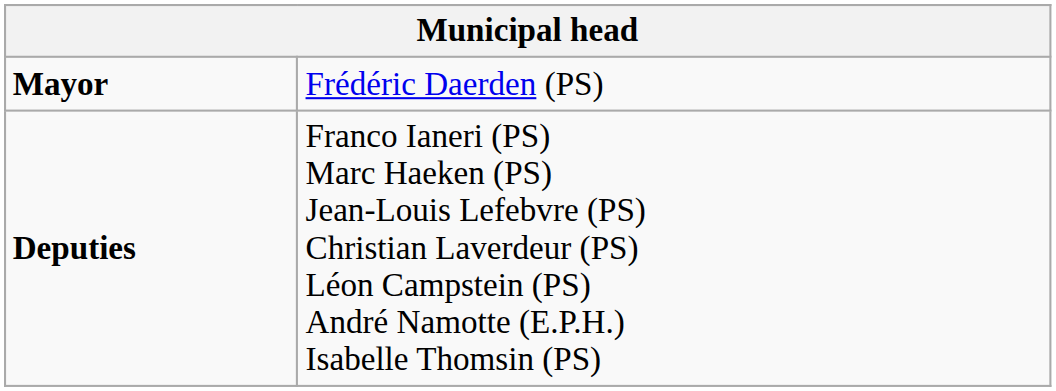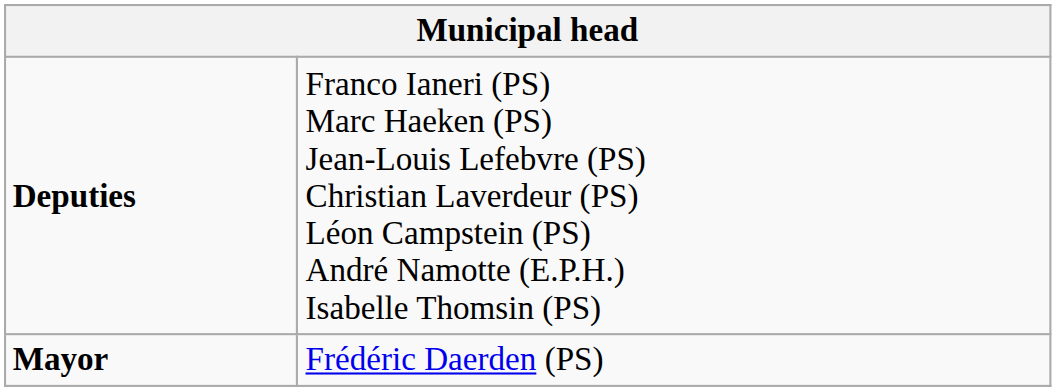 <table class="wikitable" width="40%">
 <tr>
 <th colspan="2">Municipal head</th>
 </tr>
 <tr>
+<td><strong>Deputies</strong></td>
+<td>Franco Ianeri (PS)<br>Marc Haeken (PS)<br>Jean-Louis Lefebvre (PS)<br>Christian Laverdeur (PS)<br>Léon Campstein (PS)<br>André Namotte (E.P.H.)<br>Isabelle Thomsin (PS)</td>
+</tr>
+<tr>
 <td><strong>Mayor</strong></td>
 <td><a href='#'>Frédéric Daerden</a> (PS)</td>
 </tr>
-<tr>
-<td><strong>Deputies</strong></td>
-<td>Franco Ianeri (PS)<br>Marc Haeken (PS)<br>Jean-Louis Lefebvre (PS)<br>Christian Laverdeur (PS)<br>Léon Campstein (PS)<br>André Namotte (E.P.H.)<br>Isabelle Thomsin (PS)</td>
-</tr>
 </table>
